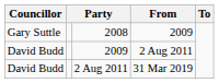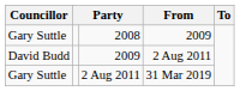 <table class=wikitable>
 <tr>
 <th>Councillor</th>
 <th colspan=2>Party</th>
 <th>From</th>
 <th>To</th>
 </tr>
 <tr>
 <td>Gary Suttle</td>
 <td></td>
 <td align=right>2008</td>
 <td align=right>2009</td>
 </tr>
 <tr>
 <td>David Budd</td>
 <td></td>
 <td align=right>2009</td>
 <td align=right>2 Aug 2011</td>
 </tr>
 <tr>
-<td>David Budd</td>
+<td>Gary Suttle</td>
 <td></td>
 <td align=right>2 Aug 2011</td>
 <td align=right>31 Mar 2019</td>
 </tr>
 </table>
